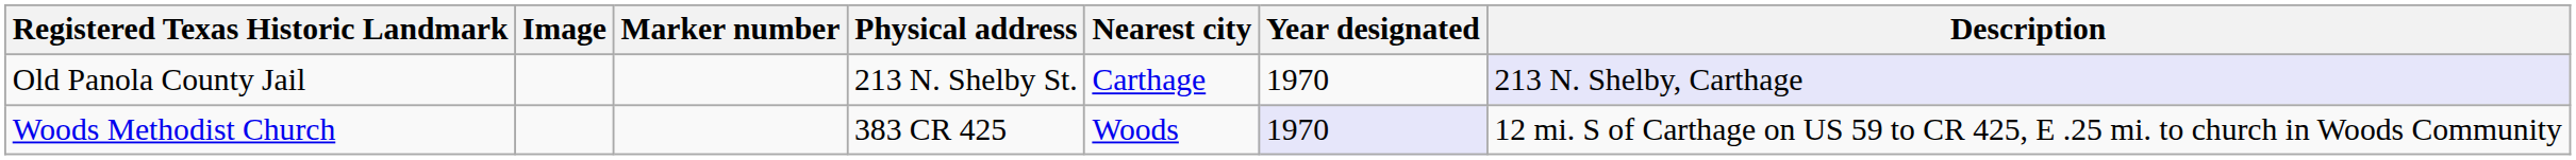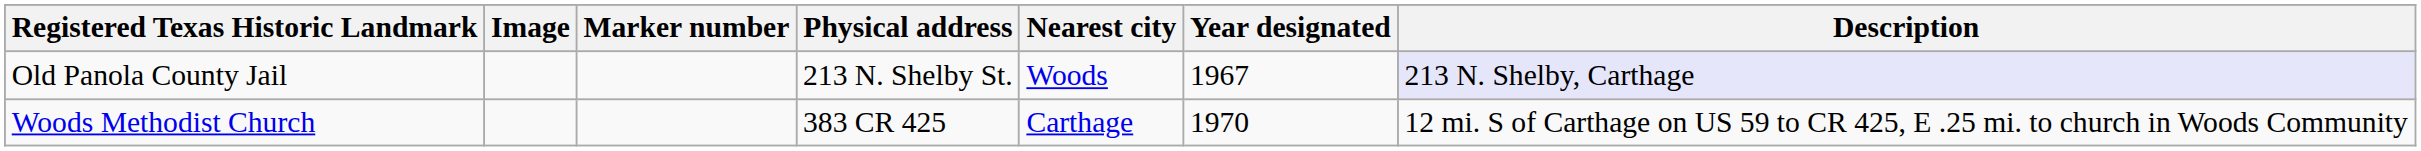 <table class="wikitable sortable">
 <tr>
 <th>Registered Texas Historic Landmark</th>
 <th>Image</th>
 <th>Marker number</th>
 <th>Physical address</th>
 <th>Nearest city</th>
 <th>Year designated</th>
 <th>Description</th>
 </tr>
 <tr>
 <td>Old Panola County Jail</td>
 <td></td>
 <td></td>
 <td>213 N. Shelby St.<br></td>
-<td><a href='#'>Carthage</a></td>
-<td>1970</td>
+<td><a href='#'>Woods</a></td>
+<td>1967</td>
 <td style="background: lavender;">213 N. Shelby, Carthage</td>
 </tr>
 <tr>
 <td><a href='#'>Woods Methodist Church</a></td>
 <td></td>
 <td></td>
 <td>383 CR 425<br></td>
-<td><a href='#'>Woods</a></td>
-<td style="background: lavender;">1970</td>
+<td><a href='#'>Carthage</a></td>
+<td>1970</td>
 <td>12 mi. S of Carthage on US 59 to CR 425, E .25 mi. to church in Woods Community</td>
 </tr>
 </table>
